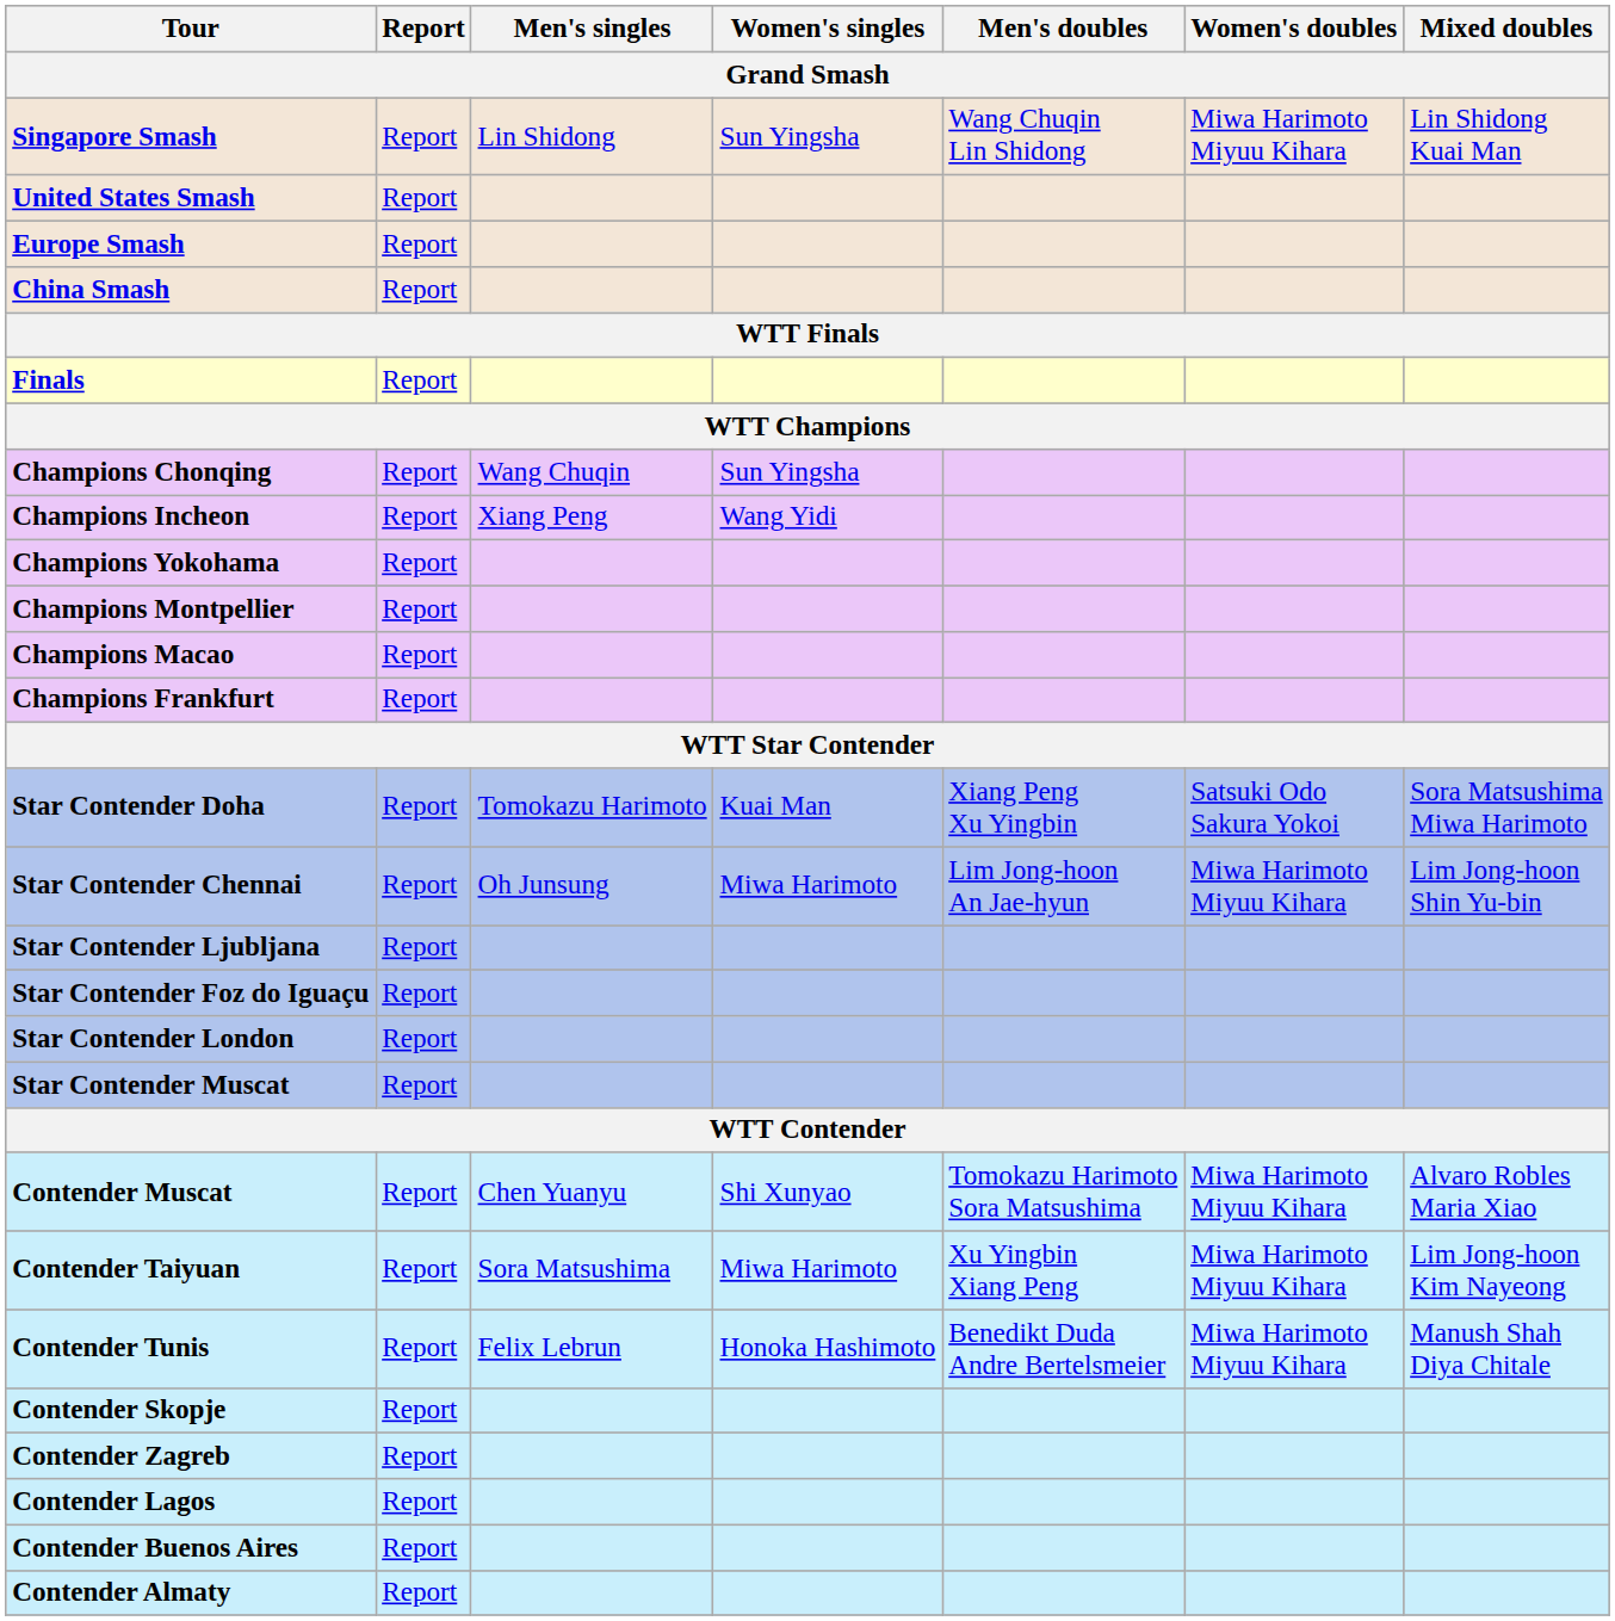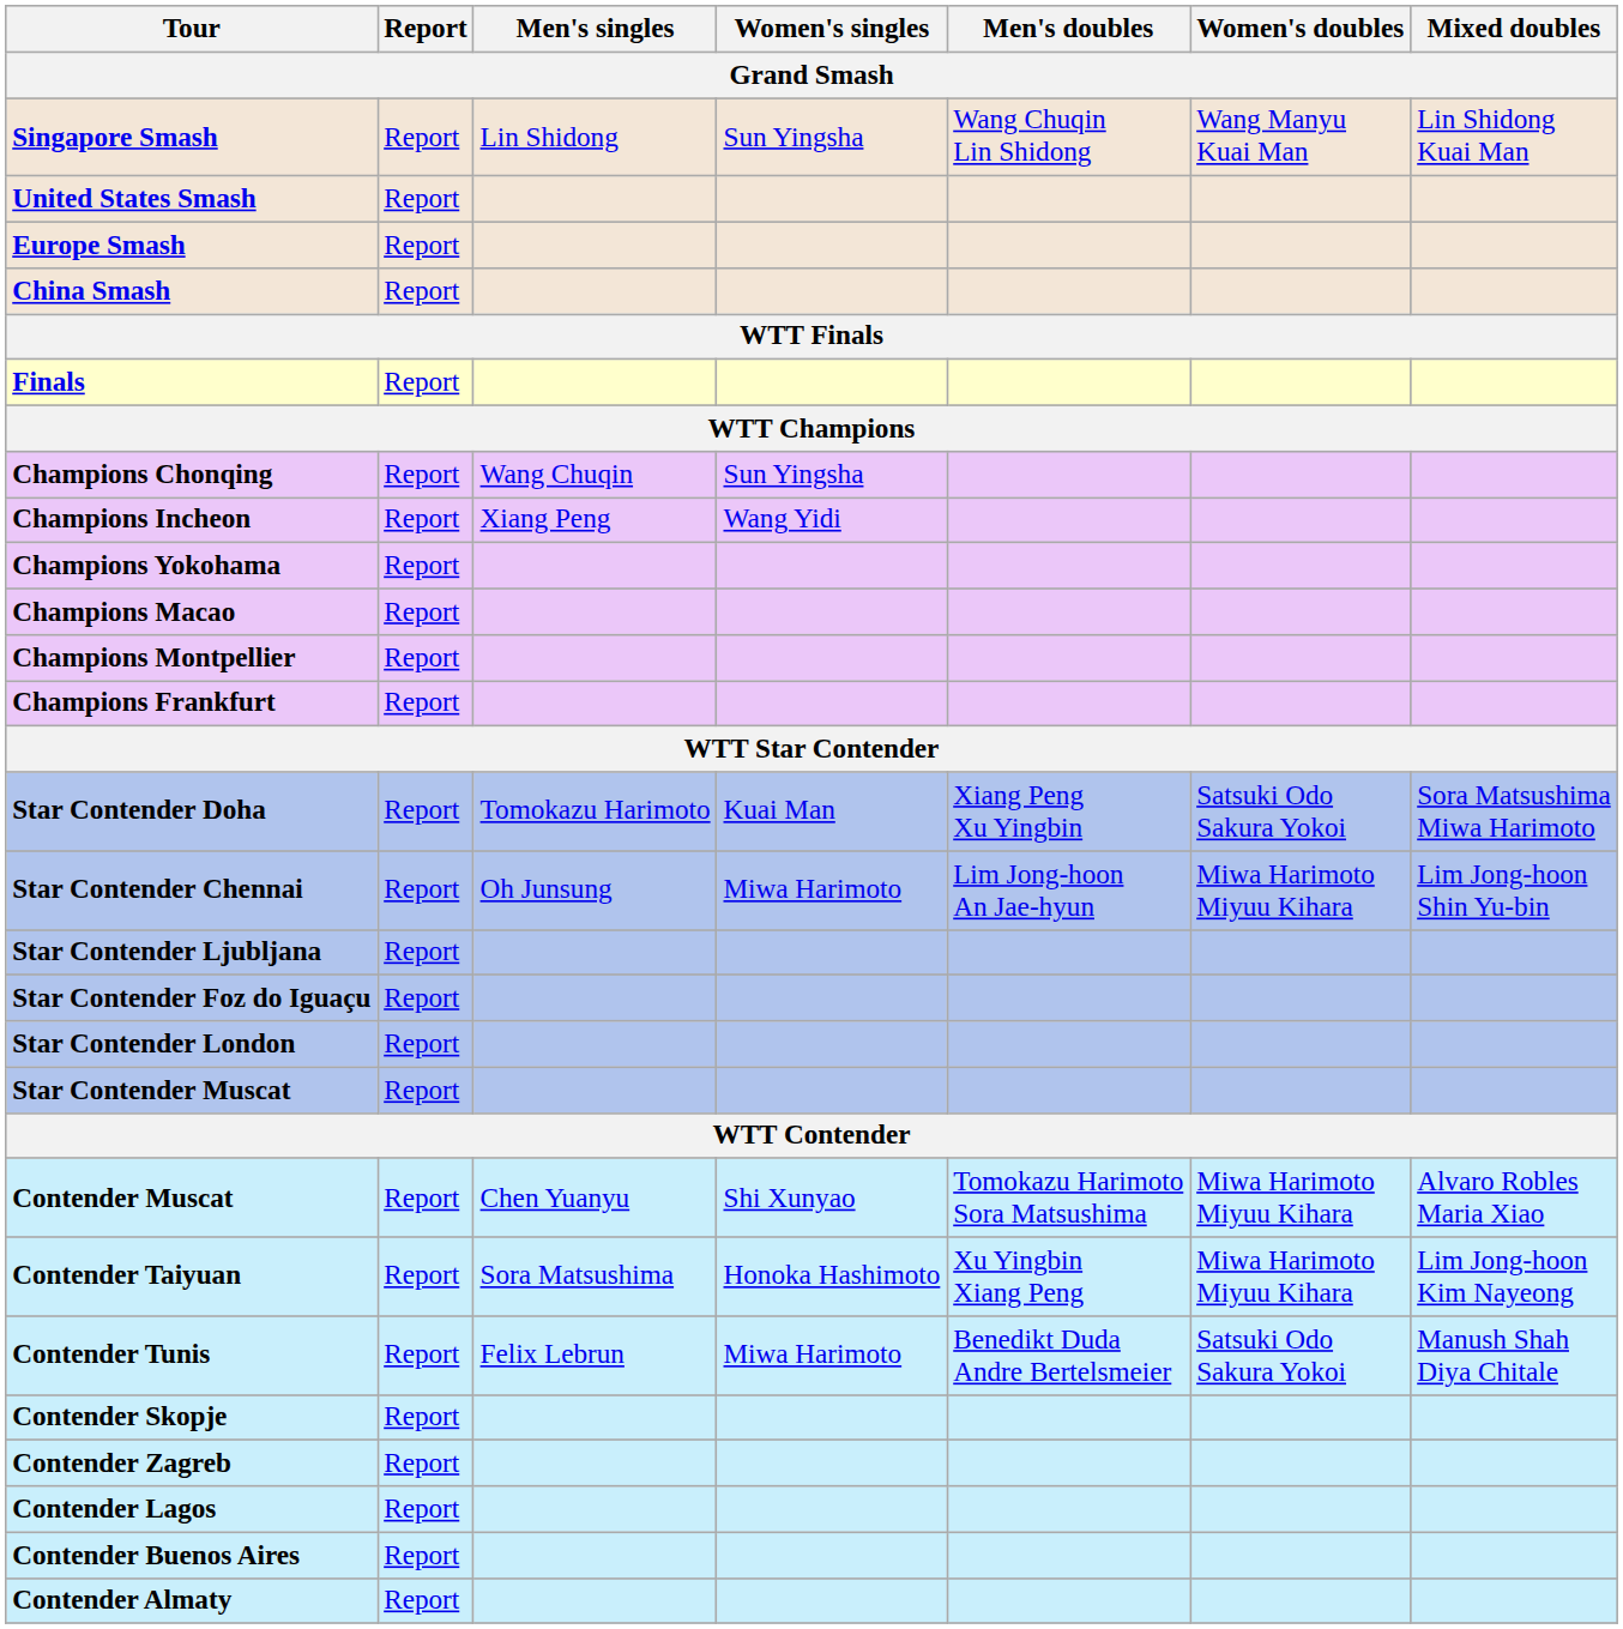 <table class="wikitable"style="font-size:90%">
 <tr>
 <th>Tour</th>
 <th>Report</th>
 <th>Men's singles</th>
 <th>Women's singles</th>
 <th>Men's doubles</th>
 <th>Women's doubles</th>
 <th>Mixed doubles</th>
 </tr>
 <tr>
 <th colspan="7">Grand Smash</th>
 </tr>
 <tr bgcolor="#f3e6d7">
 <td><strong><a href='#'>Singapore Smash</a></strong></td>
 <td><a href='#'>Report</a></td>
 <td> <a href='#'>Lin Shidong</a></td>
 <td> <a href='#'>Sun Yingsha</a></td>
 <td> <a href='#'>Wang Chuqin</a><br> <a href='#'>Lin Shidong</a></td>
-<td> <a href='#'>Miwa Harimoto</a><br> <a href='#'>Miyuu Kihara</a></td>
+<td> <a href='#'>Wang Manyu</a><br> <a href='#'>Kuai Man</a></td>
 <td> <a href='#'>Lin Shidong</a><br> <a href='#'>Kuai Man</a></td>
 </tr>
 <tr bgcolor="#f3e6d7">
 <td><strong><a href='#'>United States Smash</a></strong></td>
 <td><a href='#'>Report</a></td>
 <td></td>
 <td></td>
 <td> <br></td>
 <td> <br></td>
 <td> <br></td>
 </tr>
 <tr bgcolor="#f3e6d7">
 <td><strong><a href='#'>Europe Smash</a></strong></td>
 <td><a href='#'>Report</a></td>
 <td></td>
 <td></td>
 <td> <br></td>
 <td> <br></td>
 <td> <br></td>
 </tr>
 <tr bgcolor="#f3e6d7">
 <td><strong><a href='#'>China Smash</a></strong></td>
 <td><a href='#'>Report</a></td>
 <td></td>
 <td></td>
 <td> <br></td>
 <td> <br></td>
 <td> <br></td>
 </tr>
 <tr>
 <th colspan="7">WTT Finals</th>
 </tr>
 <tr bgcolor="#ffc">
 <td><strong><a href='#'>Finals</a></strong></td>
 <td><a href='#'>Report</a></td>
 <td></td>
 <td></td>
 <td> <br></td>
 <td> <br></td>
 <td> <br></td>
 </tr>
 <tr>
 <th colspan="7">WTT Champions</th>
 </tr>
 <tr bgcolor="#EBC7F9">
 <td><strong>Champions Chonqing</strong></td>
 <td><a href='#'>Report</a></td>
 <td> <a href='#'>Wang Chuqin</a></td>
 <td> <a href='#'>Sun Yingsha</a></td>
 <td> <br></td>
 <td> <br></td>
 <td> <br></td>
 </tr>
 <tr bgcolor="#EBC7F9">
 <td><strong>Champions Incheon</strong></td>
 <td><a href='#'>Report</a></td>
 <td> <a href='#'>Xiang Peng</a></td>
 <td> <a href='#'>Wang Yidi</a></td>
 <td> <br></td>
 <td> <br></td>
 <td> <br></td>
 </tr>
 <tr bgcolor="#EBC7F9">
 <td><strong>Champions Yokohama</strong></td>
 <td><a href='#'>Report</a></td>
 <td></td>
 <td></td>
 <td> <br></td>
 <td> <br></td>
 <td> <br></td>
 </tr>
 <tr bgcolor="#EBC7F9">
-<td><strong>Champions Montpellier</strong></td>
+<td><strong>Champions Macao</strong></td>
 <td><a href='#'>Report</a></td>
 <td></td>
 <td></td>
 <td> <br></td>
 <td> <br></td>
 <td> <br></td>
 </tr>
 <tr bgcolor="#EBC7F9">
-<td><strong>Champions Macao</strong></td>
+<td><strong>Champions Montpellier</strong></td>
 <td><a href='#'>Report</a></td>
 <td></td>
 <td></td>
 <td> <br></td>
 <td> <br></td>
 <td> <br></td>
 </tr>
 <tr bgcolor="#EBC7F9">
 <td><strong>Champions Frankfurt</strong></td>
 <td><a href='#'>Report</a></td>
 <td></td>
 <td></td>
 <td> <br></td>
 <td> <br></td>
 <td> <br></td>
 </tr>
 <tr>
 <th colspan="7">WTT Star Contender</th>
 </tr>
 <tr bgcolor="#b0c4ed">
 <td><strong>Star Contender Doha</strong></td>
 <td><a href='#'>Report</a></td>
 <td> <a href='#'>Tomokazu Harimoto</a></td>
 <td> <a href='#'>Kuai Man</a></td>
 <td> <a href='#'>Xiang Peng</a><br> <a href='#'>Xu Yingbin</a></td>
 <td> <a href='#'>Satsuki Odo</a><br> <a href='#'>Sakura Yokoi</a></td>
 <td> <a href='#'>Sora Matsushima</a><br> <a href='#'>Miwa Harimoto</a></td>
 </tr>
 <tr bgcolor="#b0c4ed">
 <td><strong>Star Contender Chennai</strong></td>
 <td><a href='#'>Report</a></td>
 <td> <a href='#'>Oh Junsung</a></td>
 <td> <a href='#'>Miwa Harimoto</a></td>
 <td> <a href='#'>Lim Jong-hoon</a><br> <a href='#'>An Jae-hyun</a></td>
 <td> <a href='#'>Miwa Harimoto</a><br> <a href='#'>Miyuu Kihara</a></td>
 <td> <a href='#'>Lim Jong-hoon</a><br> <a href='#'>Shin Yu-bin</a></td>
 </tr>
 <tr bgcolor="#b0c4ed">
 <td><strong>Star Contender Ljubljana</strong></td>
 <td><a href='#'>Report</a></td>
 <td></td>
 <td></td>
 <td> <br></td>
 <td> <br></td>
 <td> <br></td>
 </tr>
 <tr bgcolor="#b0c4ed">
 <td><strong>Star Contender Foz do Iguaçu</strong></td>
 <td><a href='#'>Report</a></td>
 <td></td>
 <td></td>
 <td> <br></td>
 <td> <br></td>
 <td> <br></td>
 </tr>
 <tr bgcolor="#b0c4ed">
 <td><strong>Star Contender London</strong></td>
 <td><a href='#'>Report</a></td>
 <td></td>
 <td></td>
 <td> <br></td>
 <td> <br></td>
 <td> <br></td>
 </tr>
 <tr bgcolor="#b0c4ed">
 <td><strong>Star Contender Muscat</strong></td>
 <td><a href='#'>Report</a></td>
 <td></td>
 <td></td>
 <td> <br></td>
 <td> <br></td>
 <td> <br></td>
 </tr>
 <tr>
 <th colspan="7">WTT Contender</th>
 </tr>
 <tr bgcolor="#C9EFFC">
 <td><strong>Contender Muscat</strong></td>
 <td><a href='#'>Report</a></td>
 <td> <a href='#'>Chen Yuanyu</a></td>
 <td> <a href='#'>Shi Xunyao</a></td>
 <td> <a href='#'>Tomokazu Harimoto</a><br> <a href='#'>Sora Matsushima</a></td>
 <td> <a href='#'>Miwa Harimoto</a><br> <a href='#'>Miyuu Kihara</a></td>
 <td> <a href='#'>Alvaro Robles</a><br> <a href='#'>Maria Xiao</a></td>
 </tr>
 <tr bgcolor="#C9EFFC">
 <td><strong>Contender Taiyuan</strong></td>
 <td><a href='#'>Report</a></td>
 <td> <a href='#'>Sora Matsushima</a></td>
-<td> <a href='#'>Miwa Harimoto</a></td>
+<td> <a href='#'>Honoka Hashimoto</a></td>
 <td> <a href='#'>Xu Yingbin</a><br> <a href='#'>Xiang Peng</a></td>
 <td> <a href='#'>Miwa Harimoto</a><br> <a href='#'>Miyuu Kihara</a></td>
 <td> <a href='#'>Lim Jong-hoon</a><br> <a href='#'>Kim Nayeong</a></td>
 </tr>
 <tr bgcolor="#C9EFFC">
 <td><strong>Contender Tunis</strong></td>
 <td><a href='#'>Report</a></td>
 <td> <a href='#'>Felix Lebrun</a></td>
-<td> <a href='#'>Honoka Hashimoto</a></td>
+<td> <a href='#'>Miwa Harimoto</a></td>
 <td> <a href='#'>Benedikt Duda</a><br> <a href='#'>Andre Bertelsmeier</a></td>
-<td> <a href='#'>Miwa Harimoto</a><br> <a href='#'>Miyuu Kihara</a></td>
+<td> <a href='#'>Satsuki Odo</a><br> <a href='#'>Sakura Yokoi</a></td>
 <td> <a href='#'>Manush Shah</a><br> <a href='#'>Diya Chitale</a></td>
 </tr>
 <tr bgcolor="#C9EFFC">
 <td><strong>Contender Skopje</strong></td>
 <td><a href='#'>Report</a></td>
 <td></td>
 <td></td>
 <td> <br></td>
 <td> <br></td>
 <td> <br></td>
 </tr>
 <tr bgcolor="#C9EFFC">
 <td><strong>Contender Zagreb</strong></td>
 <td><a href='#'>Report</a></td>
 <td></td>
 <td></td>
 <td> <br></td>
 <td> <br></td>
 <td> <br></td>
 </tr>
 <tr bgcolor="#C9EFFC">
 <td><strong>Contender Lagos</strong></td>
 <td><a href='#'>Report</a></td>
 <td></td>
 <td></td>
 <td> <br></td>
 <td> <br></td>
 <td> <br></td>
 </tr>
 <tr bgcolor="#C9EFFC">
 <td><strong>Contender Buenos Aires</strong></td>
 <td><a href='#'>Report</a></td>
 <td></td>
 <td></td>
 <td> <br></td>
 <td> <br></td>
 <td> <br></td>
 </tr>
 <tr bgcolor="#C9EFFC">
 <td><strong>Contender Almaty</strong></td>
 <td><a href='#'>Report</a></td>
 <td></td>
 <td></td>
 <td> <br></td>
 <td> <br></td>
 <td> <br></td>
 </tr>
 </table>
